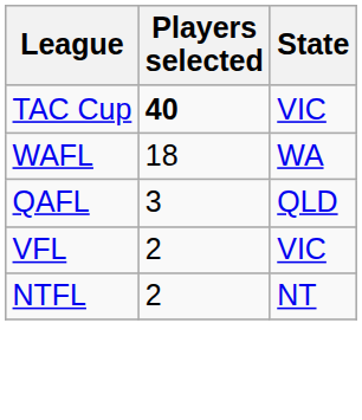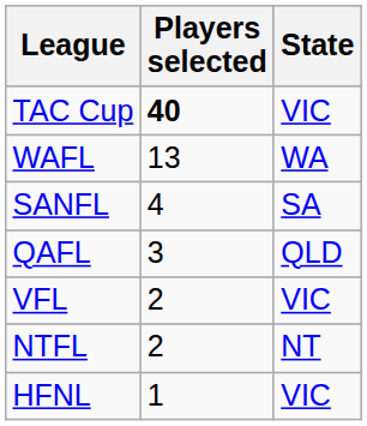 <table class="wikitable sortable">
 <tr>
 <th>League</th>
 <th>Players<br>selected</th>
 <th>State</th>
 </tr>
 <tr>
 <td><a href='#'>TAC Cup</a></td>
 <td><strong>40</strong></td>
 <td><a href='#'>VIC</a></td>
 </tr>
 <tr>
 <td><a href='#'>WAFL</a></td>
-<td>18</td>
+<td>13</td>
 <td><a href='#'>WA</a></td>
+</tr>
+<tr>
+<td><a href='#'>SANFL</a></td>
+<td>4</td>
+<td><a href='#'>SA</a></td>
 </tr>
 <tr>
 <td><a href='#'>QAFL</a></td>
 <td>3</td>
 <td><a href='#'>QLD</a></td>
 </tr>
 <tr>
 <td><a href='#'>VFL</a></td>
 <td>2</td>
 <td><a href='#'>VIC</a></td>
 </tr>
 <tr>
 <td><a href='#'>NTFL</a></td>
 <td>2</td>
 <td><a href='#'>NT</a></td>
 </tr>
+<tr>
+<td><a href='#'>HFNL</a></td>
+<td>1</td>
+<td><a href='#'>VIC</a></td>
+</tr>
 </table>
